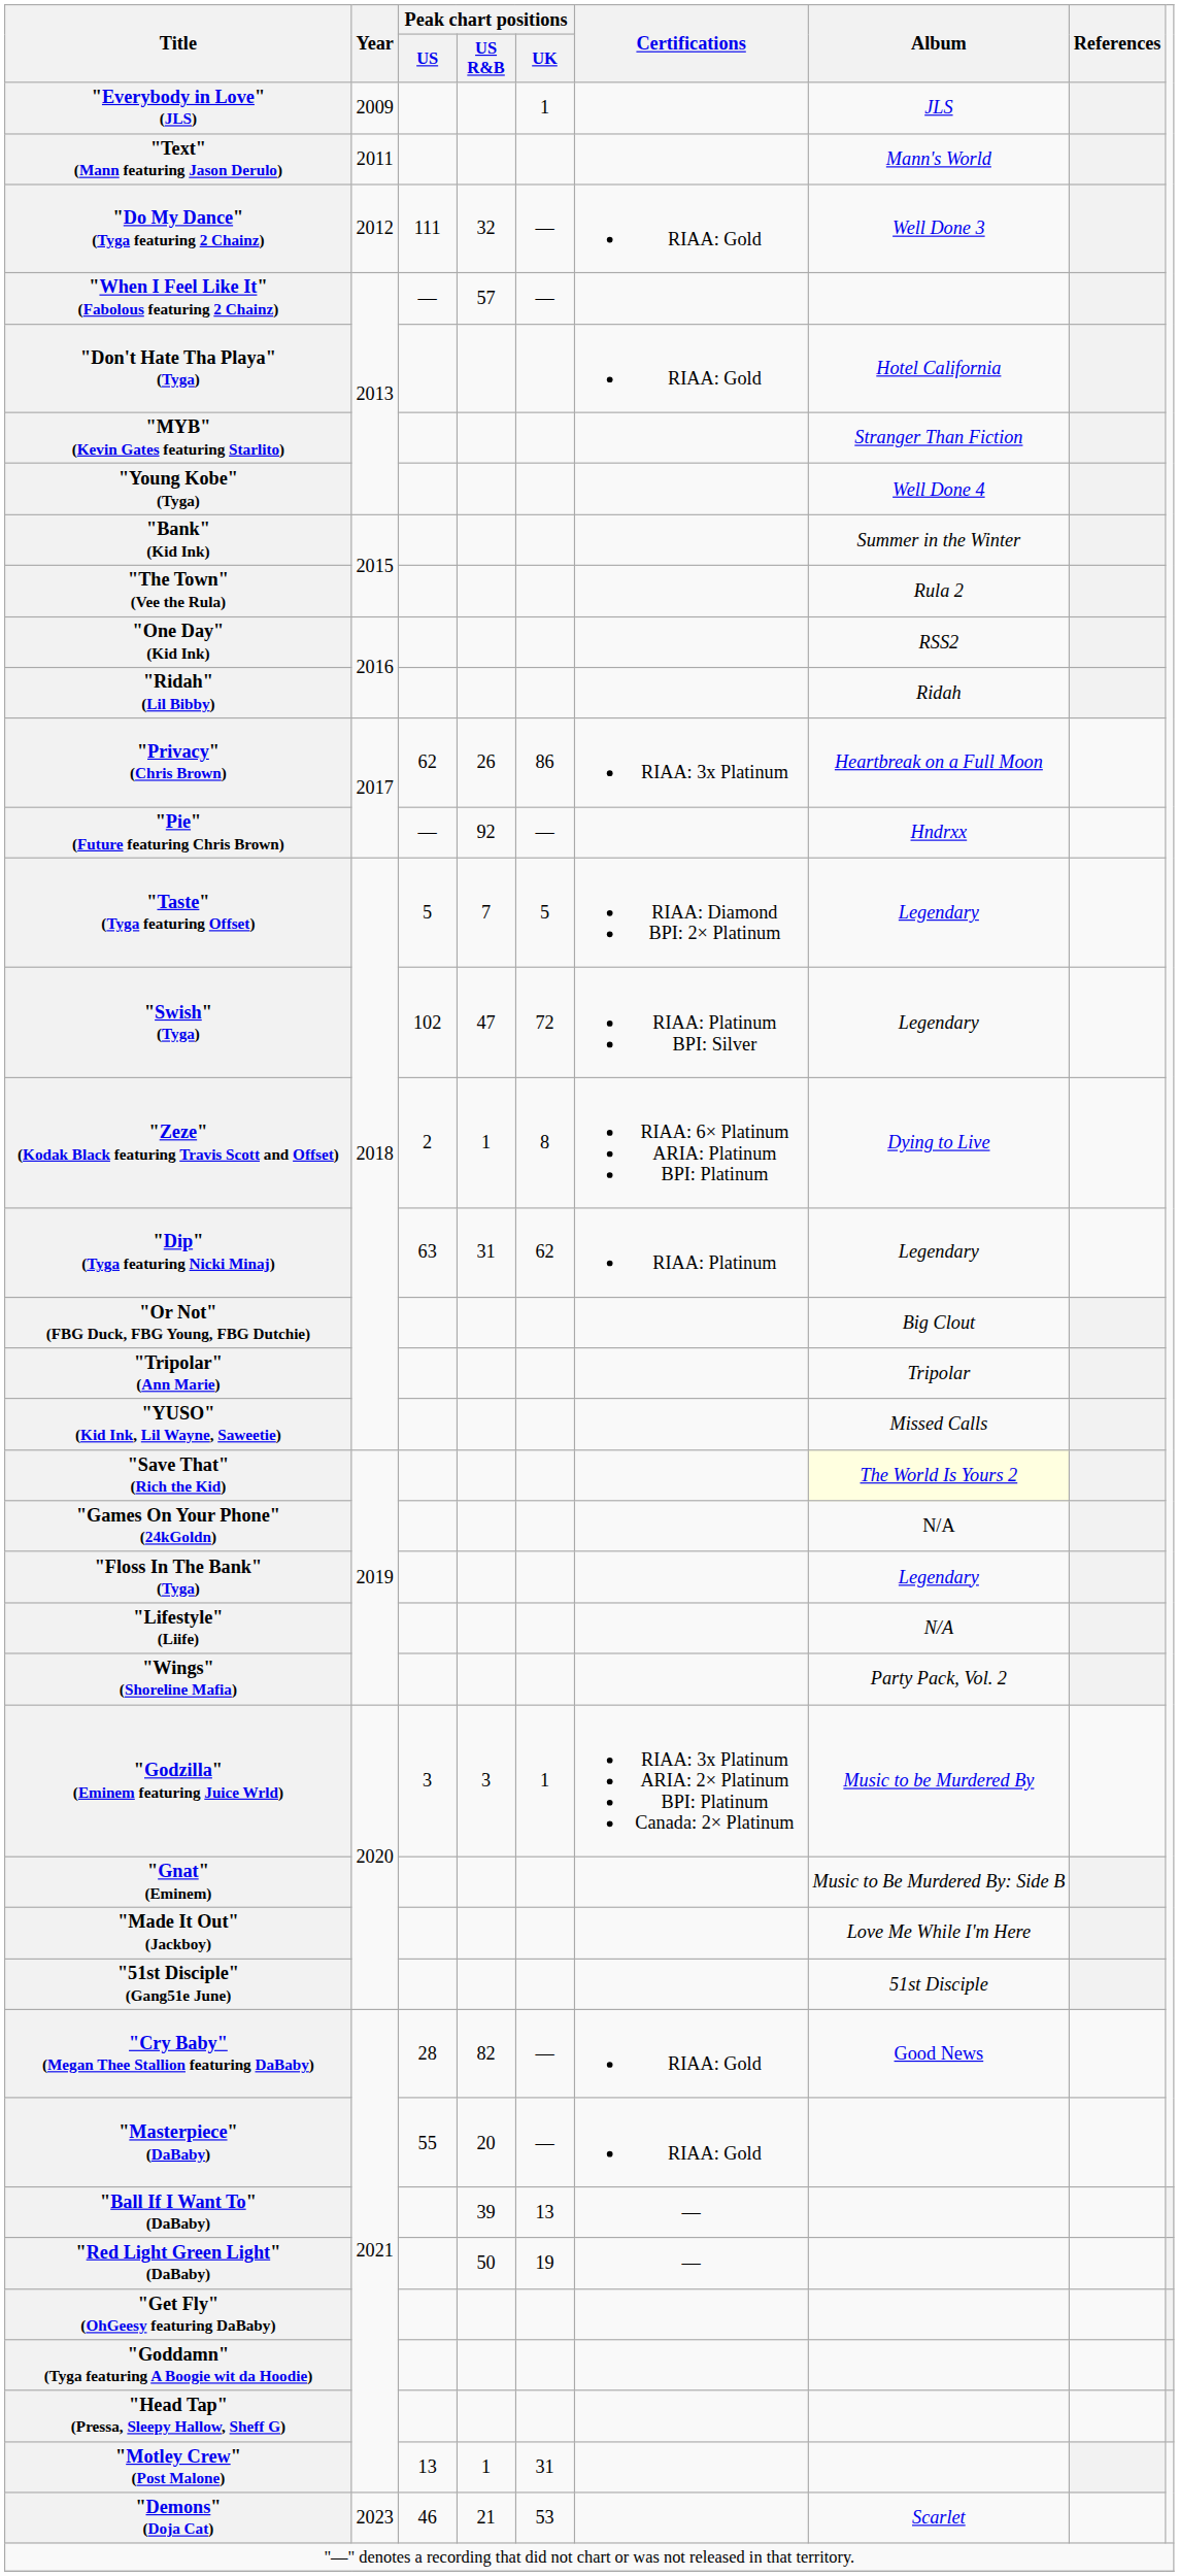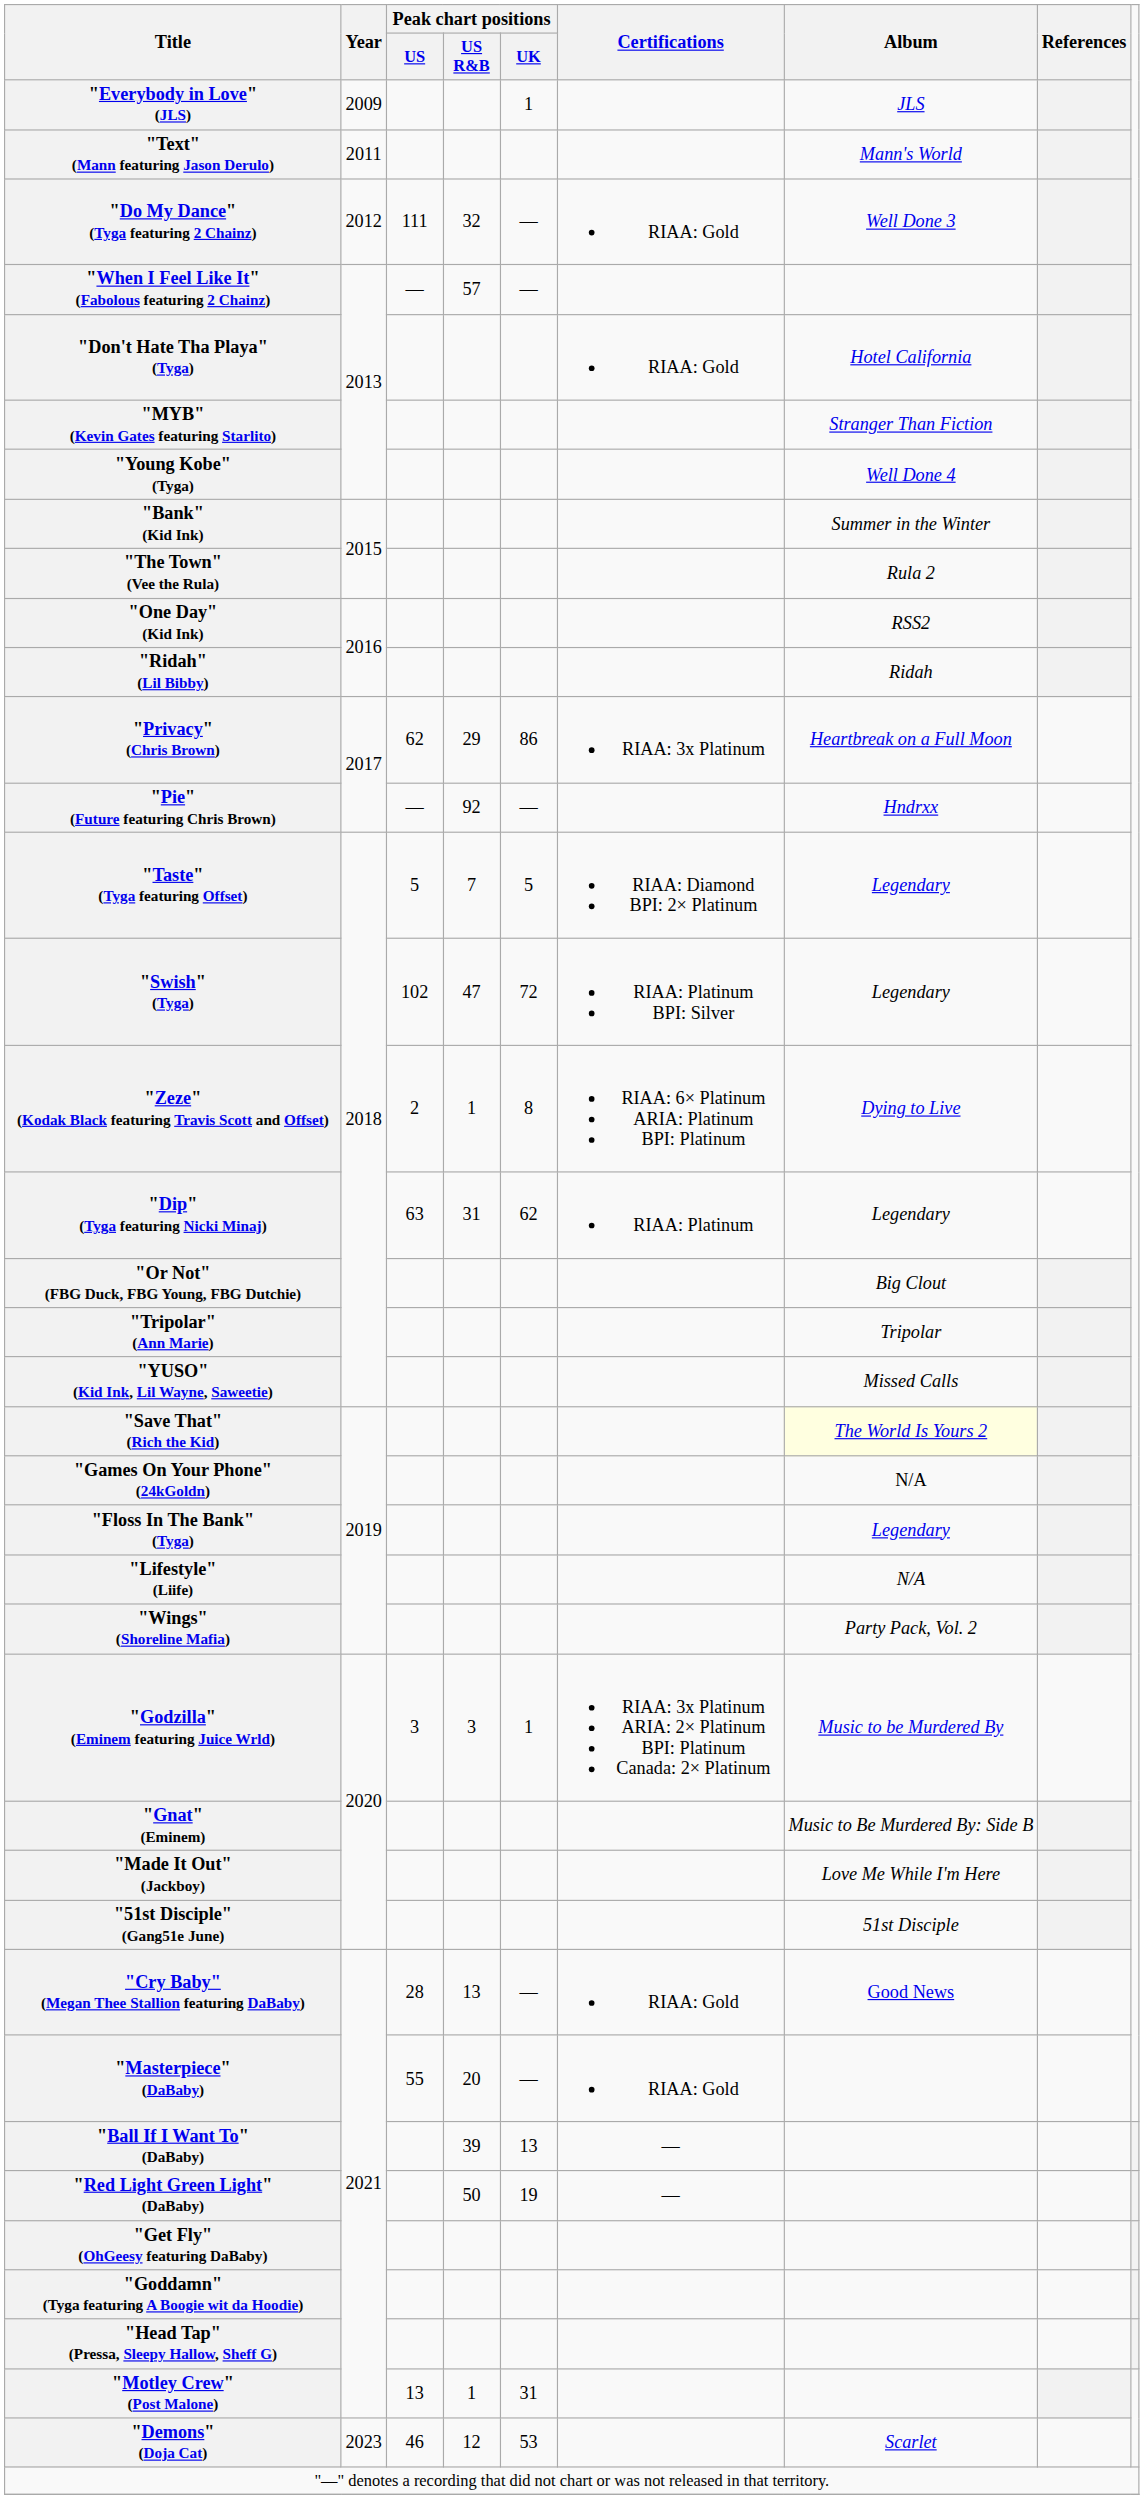 <table class="wikitable plainrowheaders" style="text-align:center;">
 <tr>
 <th scope="col" rowspan="2" style="width:18em;">Title</th>
 <th scope="col" rowspan="2">Year</th>
 <th scope="col" colspan="3">Peak chart positions</th>
 <th scope="col" rowspan="2" style="width:12em;"><a href='#'>Certifications</a></th>
 <th scope="col" rowspan="2">Album</th>
 <th rowspan="2">References</th>
 </tr>
 <tr>
 <th scope="col" style="width:3em;font-size:90%;"><a href='#'>US</a><br></th>
 <th scope="col" style="width:3em;font-size:90%;"><a href='#'>US R&B</a><br></th>
 <th scope="col" style="width:3em;font-size:90%;"><a href='#'>UK</a><br></th>
 </tr>
 <tr>
 <th scope="row">"<a href='#'>Everybody in Love</a>"<br><small>(<a href='#'>JLS</a>)</small></th>
 <td>2009</td>
 <td></td>
 <td></td>
 <td>1</td>
 <td></td>
 <td><em><a href='#'>JLS</a></em></td>
 <th></th>
 </tr>
 <tr>
 <th scope="row">"Text"<br><small>(<a href='#'>Mann</a> featuring <a href='#'>Jason Derulo</a>)</small></th>
 <td>2011</td>
 <td></td>
 <td></td>
 <td></td>
 <td></td>
 <td><em><a href='#'>Mann's World</a></em></td>
 <th></th>
 </tr>
 <tr>
 <th scope="row">"<a href='#'>Do My Dance</a>"<br><small>(<a href='#'>Tyga</a> featuring <a href='#'>2 Chainz</a>)</small></th>
 <td>2012</td>
 <td>111</td>
 <td>32</td>
 <td>—</td>
 <td><br><ul><li>RIAA: Gold</li></ul></td>
 <td><em><a href='#'>Well Done 3</a></em></td>
 <th></th>
 </tr>
 <tr>
 <th scope="Row">"<a href='#'>When I Feel Like It</a>"<br><small>(<a href='#'>Fabolous</a> featuring <a href='#'>2 Chainz</a>)</small></th>
 <td rowspan="4">2013</td>
 <td>—</td>
 <td>57</td>
 <td>—</td>
 <td></td>
 <td></td>
 <th></th>
 </tr>
 <tr>
 <th scope="row">"Don't Hate Tha Playa"<br><small>(<a href='#'>Tyga</a>)</small></th>
 <td></td>
 <td></td>
 <td></td>
 <td><br><ul><li>RIAA: Gold</li></ul></td>
 <td><em><a href='#'>Hotel California</a></em></td>
 <th></th>
 </tr>
 <tr>
 <th scope="row">"MYB"<br><small>(<a href='#'>Kevin Gates</a> featuring <a href='#'>Starlito</a>)</small></th>
 <td></td>
 <td></td>
 <td></td>
 <td></td>
 <td><em><a href='#'>Stranger Than Fiction</a></em></td>
 <th></th>
 </tr>
 <tr>
 <th scope="row">"Young Kobe"<br><small>(Tyga)</small></th>
 <td></td>
 <td></td>
 <td></td>
 <td></td>
 <td><em><a href='#'>Well Done 4</a></em></td>
 <th></th>
 </tr>
 <tr>
 <th scope="row">"Bank"<br><small>(Kid Ink)</small></th>
 <td rowspan="2">2015</td>
 <td></td>
 <td></td>
 <td></td>
 <td></td>
 <td><em>Summer in the Winter</em></td>
 <th></th>
 </tr>
 <tr>
 <th scope="row">"The Town"<br><small>(Vee the Rula)</small></th>
 <td></td>
 <td></td>
 <td></td>
 <td></td>
 <td><em>Rula 2</em></td>
 <th></th>
 </tr>
 <tr>
 <th scope="row">"One Day"<br><small>(Kid Ink)</small></th>
 <td rowspan="2">2016</td>
 <td></td>
 <td></td>
 <td></td>
 <td></td>
 <td><em>RSS2</em></td>
 <th></th>
 </tr>
 <tr>
 <th scope="row">"Ridah"<br><small>(<a href='#'>Lil Bibby</a>)</small></th>
 <td></td>
 <td></td>
 <td></td>
 <td></td>
 <td><em>Ridah</em></td>
 <th></th>
 </tr>
 <tr>
 <th scope="Row">"<a href='#'>Privacy</a>"<br><small>(<a href='#'>Chris Brown</a>)</small></th>
 <td rowspan="2">2017</td>
 <td>62</td>
-<td>26</td>
+<td>29</td>
 <td>86</td>
 <td><br><ul><li>RIAA: 3x Platinum</li></ul></td>
 <td><em><a href='#'>Heartbreak on a Full Moon</a></em></td>
 <td></td>
 </tr>
 <tr>
 <th scope="Row">"<a href='#'>Pie</a>"<br><small>(<a href='#'>Future</a> featuring Chris Brown)</small></th>
 <td>—</td>
 <td>92</td>
 <td>—</td>
 <td></td>
 <td><em><a href='#'>Hndrxx</a></em></td>
 <td></td>
 </tr>
 <tr>
 <th scope="row">"<a href='#'>Taste</a>"<br><small>(<a href='#'>Tyga</a> featuring <a href='#'>Offset</a>)</small></th>
 <td rowspan="7">2018</td>
 <td>5</td>
 <td>7</td>
 <td>5</td>
 <td><br><ul><li>RIAA: Diamond</li><li>BPI: 2× Platinum</li></ul></td>
 <td><em><a href='#'>Legendary</a></em></td>
 <td></td>
 </tr>
 <tr>
 <th scope="row">"<a href='#'>Swish</a>"<br><small>(<a href='#'>Tyga</a>)</small></th>
 <td>102</td>
 <td>47</td>
 <td>72</td>
 <td><br><ul><li>RIAA: Platinum</li><li>BPI: Silver</li></ul></td>
 <td><em>Legendary</em></td>
 <td></td>
 </tr>
 <tr>
 <th scope="Row">"<a href='#'>Zeze</a>"<br><small>(<a href='#'>Kodak Black</a> featuring <a href='#'>Travis Scott</a> and <a href='#'>Offset</a>)</small></th>
 <td>2</td>
 <td>1</td>
 <td>8</td>
 <td><br><ul><li>RIAA: 6× Platinum</li><li>ARIA: Platinum</li><li>BPI: Platinum</li></ul></td>
 <td><em><a href='#'>Dying to Live</a></em></td>
 <td></td>
 </tr>
 <tr>
 <th scope="row">"<a href='#'>Dip</a>"<br><small>(<a href='#'>Tyga</a> featuring <a href='#'>Nicki Minaj</a>)</small></th>
 <td>63</td>
 <td>31</td>
 <td>62</td>
 <td><br><ul><li>RIAA: Platinum</li></ul></td>
 <td><em>Legendary</em></td>
 <td></td>
 </tr>
 <tr>
 <th scope="row">"Or Not"<br><small>(FBG Duck, FBG Young, FBG Dutchie)</small></th>
 <td></td>
 <td></td>
 <td></td>
 <td></td>
 <td><em>Big Clout</em></td>
 <th></th>
 </tr>
 <tr>
 <th scope="row">"Tripolar"<br><small>(<a href='#'>Ann Marie</a>)</small></th>
 <td></td>
 <td></td>
 <td></td>
 <td></td>
 <td><em>Tripolar</em></td>
 <th></th>
 </tr>
 <tr>
 <th scope="row">"YUSO"<br><small>(<a href='#'>Kid Ink</a>, <a href='#'>Lil Wayne</a>, <a href='#'>Saweetie</a>)</small></th>
 <td></td>
 <td></td>
 <td></td>
 <td></td>
 <td><em>Missed Calls</em></td>
 <th></th>
 </tr>
 <tr>
 <th scope="row">"Save That"<br><small>(<a href='#'>Rich the Kid</a>)</small></th>
 <td rowspan="5">2019</td>
 <td></td>
 <td></td>
 <td></td>
 <td></td>
 <td style="background: lightyellow;"><em><a href='#'>The World Is Yours 2</a></em></td>
 <th></th>
 </tr>
 <tr>
 <th scope="row">"Games On Your Phone"<br><small>(<a href='#'>24kGoldn</a>)</small></th>
 <td></td>
 <td></td>
 <td></td>
 <td></td>
 <td>N/A</td>
 <th></th>
 </tr>
 <tr>
 <th scope="row">"Floss In The Bank"<br><small>(<a href='#'>Tyga</a>)</small></th>
 <td></td>
 <td></td>
 <td></td>
 <td></td>
 <td><a href='#'><em>Legendary</em></a></td>
 <th></th>
 </tr>
 <tr>
 <th scope="row">"Lifestyle"<br><small>(Liife)</small></th>
 <td></td>
 <td></td>
 <td></td>
 <td></td>
 <td><em>N/A</em></td>
 <th></th>
 </tr>
 <tr>
 <th scope="row">"Wings"<br><small>(<a href='#'>Shoreline Mafia</a>)</small></th>
 <td></td>
 <td></td>
 <td></td>
 <td></td>
 <td><em>Party Pack, Vol. 2</em></td>
 <th></th>
 </tr>
 <tr>
 <th scope="row">"<a href='#'>Godzilla</a>"<br><small>(<a href='#'>Eminem</a> featuring <a href='#'>Juice Wrld</a>)</small></th>
 <td rowspan="4">2020</td>
 <td>3</td>
 <td>3</td>
 <td>1</td>
 <td><br><ul><li>RIAA: 3x Platinum</li><li>ARIA: 2× Platinum</li><li>BPI: Platinum</li><li>Canada: 2× Platinum</li></ul></td>
 <td><em><a href='#'>Music to be Murdered By</a></em></td>
 <td></td>
 </tr>
 <tr>
 <th scope="row">"<a href='#'>Gnat</a>"<br><small>(Eminem)</small></th>
 <td></td>
 <td></td>
 <td></td>
 <td></td>
 <td><em>Music to Be Murdered By: Side B</em></td>
 <th></th>
 </tr>
 <tr>
 <th scope="row">"Made It Out"<br><small>(Jackboy)</small></th>
 <td></td>
 <td></td>
 <td></td>
 <td></td>
 <td><em>Love Me While I'm Here</em></td>
 <th></th>
 </tr>
 <tr>
 <th scope="row">"51st Disciple"<br><small>(Gang51e June)</small></th>
 <td></td>
 <td></td>
 <td></td>
 <td></td>
 <td><em>51st Disciple</em></td>
 <th></th>
 </tr>
 <tr>
 <th scope="Row"><a href='#'>"Cry Baby"</a><br><small>(<a href='#'>Megan Thee Stallion</a> featuring <a href='#'>DaBaby</a>)</small></th>
 <td rowspan="8">2021</td>
 <td>28</td>
-<td>82</td>
+<td>13</td>
 <td>—</td>
 <td><br><ul><li>RIAA: Gold</li></ul></td>
 <td><a href='#'>Good News</a></td>
 <td></td>
 </tr>
 <tr>
 <th scope="row">"<a href='#'>Masterpiece</a>"<br><small>(<a href='#'>DaBaby</a>)</small></th>
 <td>55</td>
 <td>20</td>
 <td>—</td>
 <td><br><ul><li>RIAA: Gold</li></ul></td>
 <td></td>
 <td></td>
 </tr>
 <tr>
 <th scope="row">"<a href='#'>Ball If I Want To</a>"<br><small>(DaBaby)</small></th>
 <td></td>
 <td>39</td>
 <td>13</td>
 <td>—</td>
 <td></td>
 <td></td>
 <th></th>
 </tr>
 <tr>
 <th scope="row">"<a href='#'>Red Light Green Light</a>"<br><small>(DaBaby)</small></th>
 <td></td>
 <td>50</td>
 <td>19</td>
 <td>—</td>
 <td></td>
 <td></td>
 <th></th>
 </tr>
 <tr>
 <th scope="row">"Get Fly"<br><small>(<a href='#'>OhGeesy</a> featuring DaBaby)</small></th>
 <td></td>
 <td></td>
 <td></td>
 <td></td>
 <td></td>
 <td></td>
 <th></th>
 </tr>
 <tr>
 <th scope="row">"Goddamn"<br><small>(Tyga featuring <a href='#'>A Boogie wit da Hoodie</a>)</small></th>
 <td></td>
 <td></td>
 <td></td>
 <td></td>
 <td></td>
 <td></td>
 <th></th>
 </tr>
 <tr>
 <th scope="row">"Head Tap"<br><small>(Pressa, <a href='#'>Sleepy Hallow</a>, <a href='#'>Sheff G</a>)</small></th>
 <td></td>
 <td></td>
 <td></td>
 <td></td>
 <td></td>
 <td></td>
 <th></th>
 </tr>
 <tr>
 <th scope="row">"<a href='#'>Motley Crew</a>"<br><small>(<a href='#'>Post Malone</a>)</small></th>
 <td>13</td>
 <td>1</td>
 <td>31</td>
 <td></td>
 <td></td>
 <th></th>
 </tr>
 <tr>
 <th scope="row">"<a href='#'>Demons</a>"<br><small>(<a href='#'>Doja Cat</a>)</small></th>
 <td>2023</td>
 <td>46</td>
-<td>21</td>
+<td>12</td>
 <td>53</td>
 <td></td>
 <td><em><a href='#'>Scarlet</a></em></td>
 <td></td>
 </tr>
 <tr>
 <td colspan="11" style="font-size:90%">"—" denotes a recording that did not chart or was not released in that territory.</td>
 </tr>
 <tr>
 </tr>
 </table>
